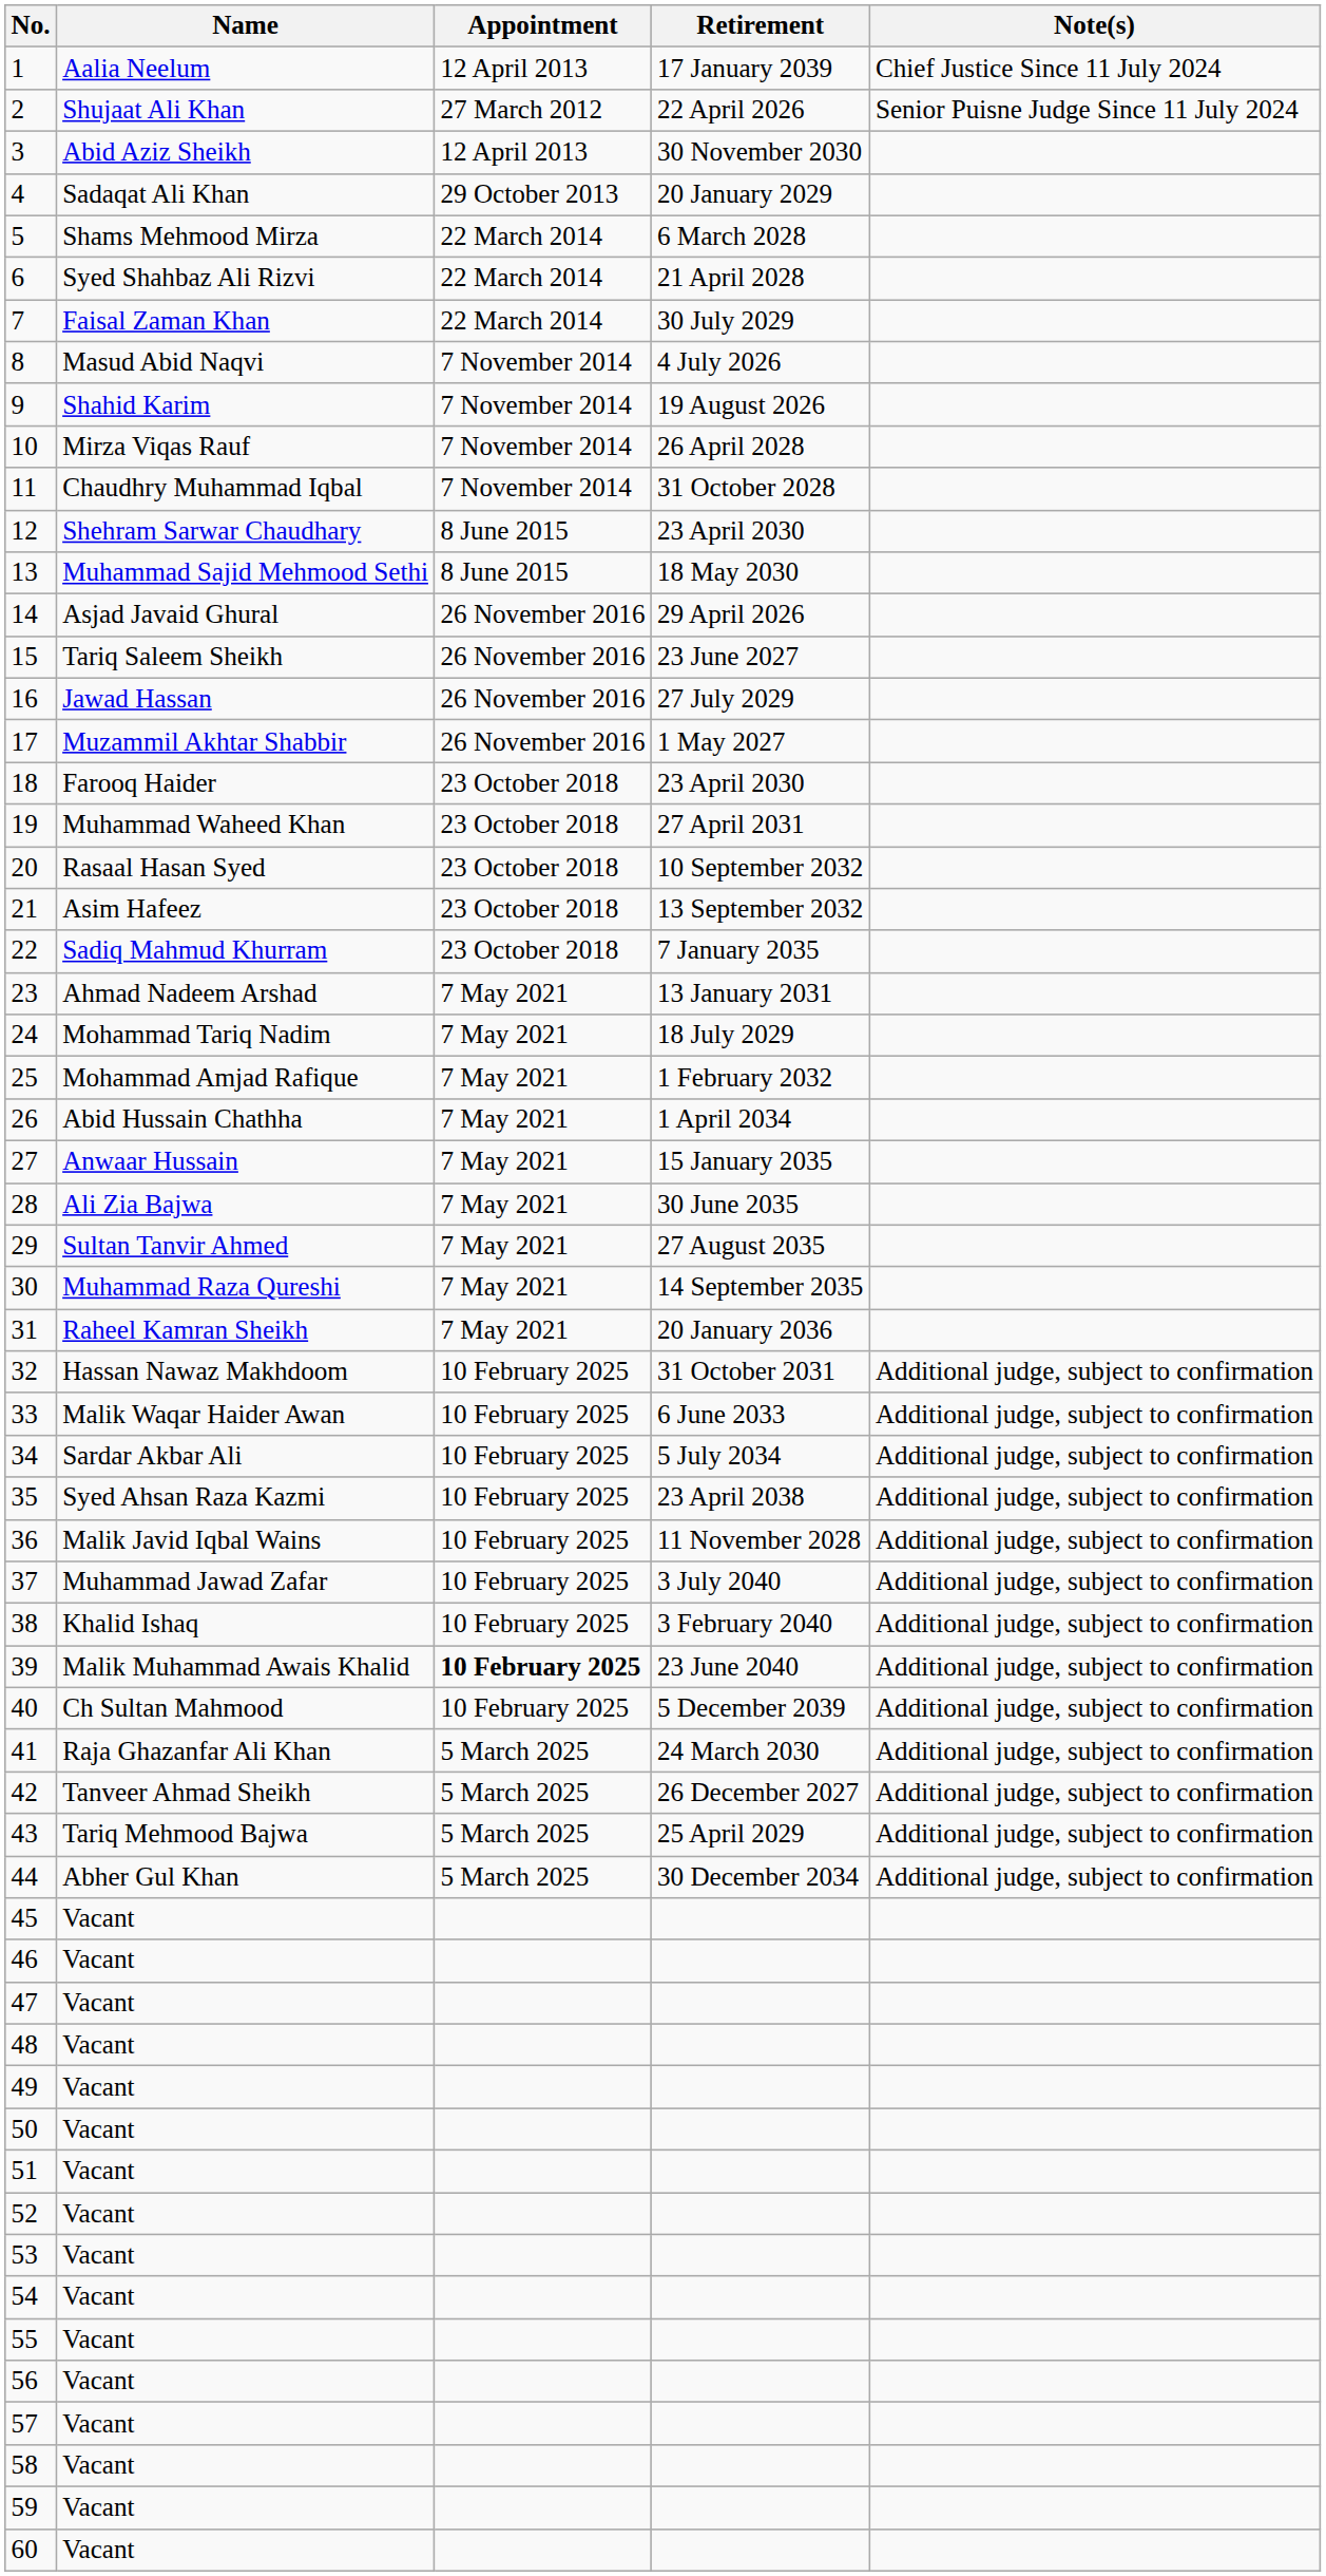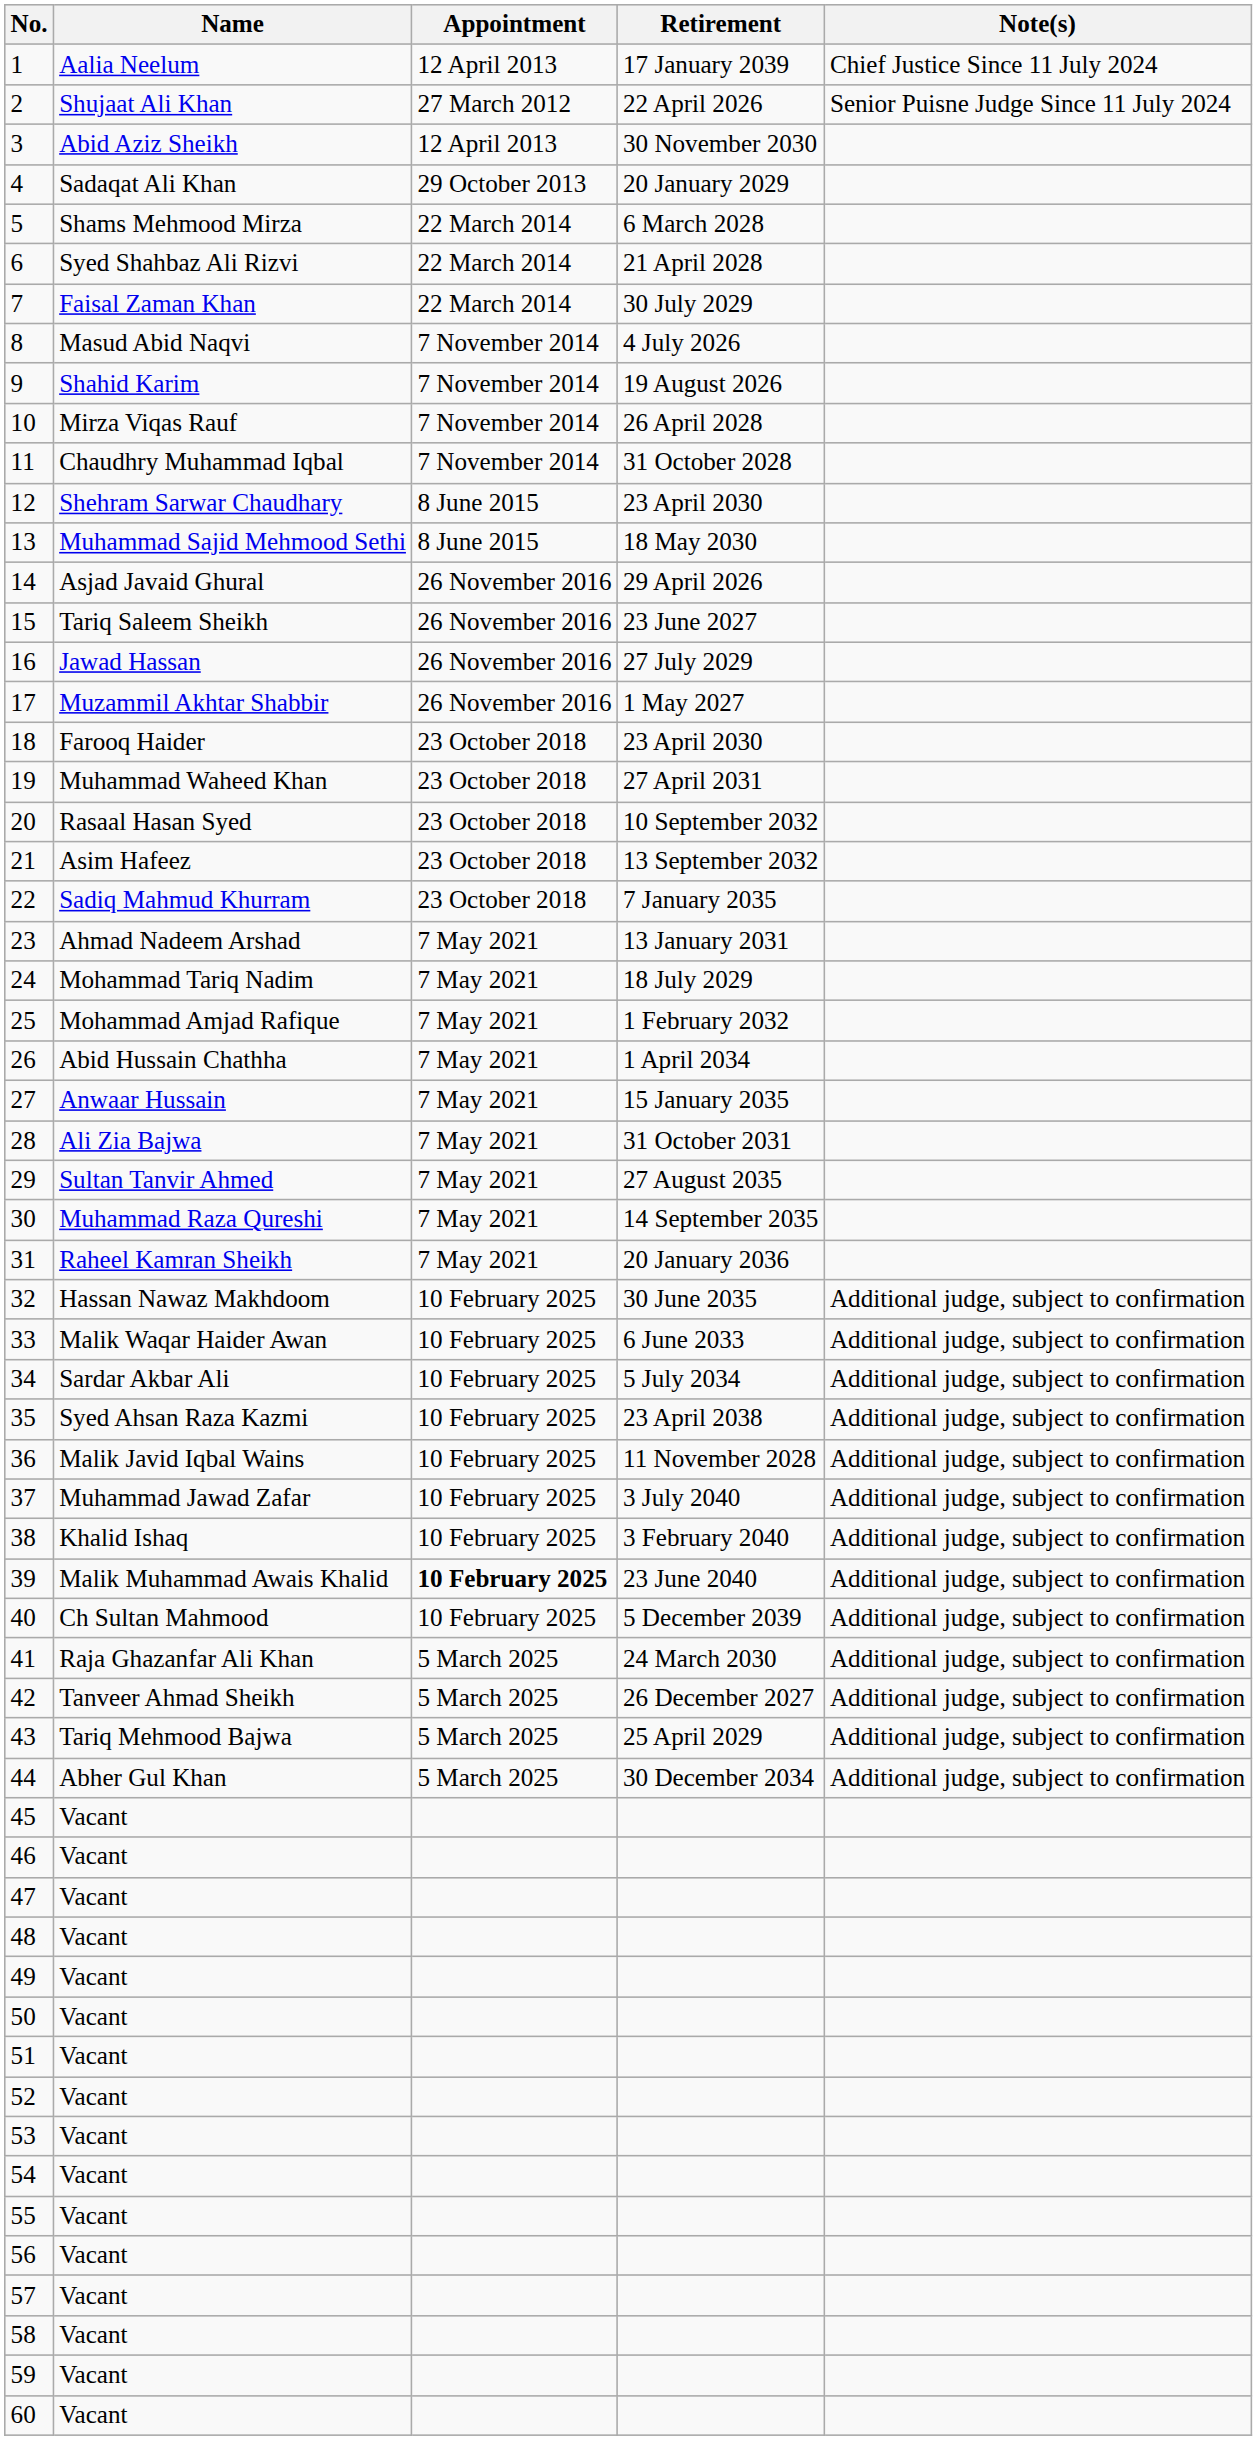 <table class="wikitable sortable">
 <tr>
 <th>No.</th>
 <th>Name</th>
 <th>Appointment</th>
 <th>Retirement</th>
 <th>Note(s)</th>
 </tr>
 <tr>
 <td>1</td>
 <td><a href='#'>Aalia Neelum</a></td>
 <td>12 April 2013</td>
 <td>17 January 2039</td>
 <td>Chief Justice Since 11 July 2024</td>
 </tr>
 <tr>
 <td>2</td>
 <td><a href='#'>Shujaat Ali Khan</a></td>
 <td>27 March 2012</td>
 <td>22 April 2026</td>
 <td>Senior Puisne Judge Since 11 July 2024</td>
 </tr>
 <tr>
 <td>3</td>
 <td><a href='#'>Abid Aziz Sheikh</a></td>
 <td>12 April 2013</td>
 <td>30 November 2030</td>
 <td></td>
 </tr>
 <tr>
 <td>4</td>
 <td>Sadaqat Ali Khan</td>
 <td>29 October 2013</td>
 <td>20 January 2029</td>
 <td></td>
 </tr>
 <tr>
 <td>5</td>
 <td>Shams Mehmood Mirza</td>
 <td>22 March 2014</td>
 <td>6 March 2028</td>
 <td></td>
 </tr>
 <tr>
 <td>6</td>
 <td>Syed Shahbaz Ali Rizvi</td>
 <td>22 March 2014</td>
 <td>21 April 2028</td>
 <td></td>
 </tr>
 <tr>
 <td>7</td>
 <td><a href='#'>Faisal Zaman Khan</a></td>
 <td>22 March 2014</td>
 <td>30 July 2029</td>
 <td></td>
 </tr>
 <tr>
 <td>8</td>
 <td>Masud Abid Naqvi</td>
 <td>7 November 2014</td>
 <td>4 July 2026</td>
 <td></td>
 </tr>
 <tr>
 <td>9</td>
 <td><a href='#'>Shahid Karim</a></td>
 <td>7 November 2014</td>
 <td>19 August 2026</td>
 <td></td>
 </tr>
 <tr>
 <td>10</td>
 <td>Mirza Viqas Rauf</td>
 <td>7 November 2014</td>
 <td>26 April 2028</td>
 <td></td>
 </tr>
 <tr>
 <td>11</td>
 <td>Chaudhry Muhammad Iqbal</td>
 <td>7 November 2014</td>
 <td>31 October 2028</td>
 <td></td>
 </tr>
 <tr>
 <td>12</td>
 <td><a href='#'>Shehram Sarwar Chaudhary</a></td>
 <td>8 June 2015</td>
 <td>23 April 2030</td>
 <td></td>
 </tr>
 <tr>
 <td>13</td>
 <td><a href='#'>Muhammad Sajid Mehmood Sethi</a></td>
 <td>8 June 2015</td>
 <td>18 May 2030</td>
 <td></td>
 </tr>
 <tr>
 <td>14</td>
 <td>Asjad Javaid Ghural</td>
 <td>26 November 2016</td>
 <td>29 April 2026</td>
 <td></td>
 </tr>
 <tr>
 <td>15</td>
 <td>Tariq Saleem Sheikh</td>
 <td>26 November 2016</td>
 <td>23 June 2027</td>
 <td></td>
 </tr>
 <tr>
 <td>16</td>
 <td><a href='#'>Jawad Hassan</a></td>
 <td>26 November 2016</td>
 <td>27 July 2029</td>
 <td></td>
 </tr>
 <tr>
 <td>17</td>
 <td><a href='#'>Muzammil Akhtar Shabbir</a></td>
 <td>26 November 2016</td>
 <td>1 May 2027</td>
 <td></td>
 </tr>
 <tr>
 <td>18</td>
 <td>Farooq Haider</td>
 <td>23 October 2018</td>
 <td>23 April 2030</td>
 <td></td>
 </tr>
 <tr>
 <td>19</td>
 <td>Muhammad Waheed Khan</td>
 <td>23 October 2018</td>
 <td>27 April 2031</td>
 <td></td>
 </tr>
 <tr>
 <td>20</td>
 <td>Rasaal Hasan Syed</td>
 <td>23 October 2018</td>
 <td>10 September 2032</td>
 <td></td>
 </tr>
 <tr>
 <td>21</td>
 <td>Asim Hafeez</td>
 <td>23 October 2018</td>
 <td>13 September 2032</td>
 <td></td>
 </tr>
 <tr>
 <td>22</td>
 <td><a href='#'>Sadiq Mahmud Khurram</a></td>
 <td>23 October 2018</td>
 <td>7 January 2035</td>
 <td></td>
 </tr>
 <tr>
 <td>23</td>
 <td>Ahmad Nadeem Arshad</td>
 <td>7 May 2021</td>
 <td>13 January 2031</td>
 <td></td>
 </tr>
 <tr>
 <td>24</td>
 <td>Mohammad Tariq Nadim</td>
 <td>7 May 2021</td>
 <td>18 July 2029</td>
 <td></td>
 </tr>
 <tr>
 <td>25</td>
 <td>Mohammad Amjad Rafique</td>
 <td>7 May 2021</td>
 <td>1 February 2032</td>
 <td></td>
 </tr>
 <tr>
 <td>26</td>
 <td>Abid Hussain Chathha</td>
 <td>7 May 2021</td>
 <td>1 April 2034</td>
 <td></td>
 </tr>
 <tr>
 <td>27</td>
 <td><a href='#'>Anwaar Hussain</a></td>
 <td>7 May 2021</td>
 <td>15 January 2035</td>
 <td></td>
 </tr>
 <tr>
 <td>28</td>
 <td><a href='#'>Ali Zia Bajwa</a></td>
 <td>7 May 2021</td>
-<td>30 June 2035</td>
+<td>31 October 2031</td>
 <td></td>
 </tr>
 <tr>
 <td>29</td>
 <td><a href='#'>Sultan Tanvir Ahmed</a></td>
 <td>7 May 2021</td>
 <td>27 August 2035</td>
 <td></td>
 </tr>
 <tr>
 <td>30</td>
 <td><a href='#'>Muhammad Raza Qureshi</a></td>
 <td>7 May 2021</td>
 <td>14 September 2035</td>
 <td></td>
 </tr>
 <tr>
 <td>31</td>
 <td><a href='#'>Raheel Kamran Sheikh</a></td>
 <td>7 May 2021</td>
 <td>20 January 2036</td>
 <td></td>
 </tr>
 <tr>
 <td>32</td>
 <td>Hassan Nawaz Makhdoom</td>
 <td>10 February 2025</td>
-<td>31 October 2031</td>
+<td>30 June 2035</td>
 <td>Additional judge, subject to confirmation</td>
 </tr>
 <tr>
 <td>33</td>
 <td>Malik Waqar Haider Awan</td>
 <td>10 February 2025</td>
 <td>6 June 2033</td>
 <td>Additional judge, subject to confirmation</td>
 </tr>
 <tr>
 <td>34</td>
 <td>Sardar Akbar Ali</td>
 <td>10 February 2025</td>
 <td>5 July 2034</td>
 <td>Additional judge, subject to confirmation</td>
 </tr>
 <tr>
 <td>35</td>
 <td>Syed Ahsan Raza Kazmi</td>
 <td>10 February 2025</td>
 <td>23 April 2038</td>
 <td>Additional judge, subject to confirmation</td>
 </tr>
 <tr>
 <td>36</td>
 <td>Malik Javid Iqbal Wains</td>
 <td>10 February 2025</td>
 <td>11 November 2028</td>
 <td>Additional judge, subject to confirmation</td>
 </tr>
 <tr>
 <td>37</td>
 <td>Muhammad Jawad Zafar</td>
 <td>10 February 2025</td>
 <td>3 July 2040</td>
 <td>Additional judge, subject to confirmation</td>
 </tr>
 <tr>
 <td>38</td>
 <td>Khalid Ishaq</td>
 <td>10 February 2025</td>
 <td>3 February 2040</td>
 <td>Additional judge, subject to confirmation</td>
 </tr>
 <tr>
 <td>39</td>
 <td>Malik Muhammad Awais Khalid</td>
 <td><strong>10 February 2025</strong></td>
 <td>23 June 2040</td>
 <td>Additional judge, subject to confirmation</td>
 </tr>
 <tr>
 <td>40</td>
 <td>Ch Sultan Mahmood</td>
 <td>10 February 2025</td>
 <td>5 December 2039</td>
 <td>Additional judge, subject to confirmation</td>
 </tr>
 <tr>
 <td>41</td>
 <td>Raja Ghazanfar Ali Khan</td>
 <td>5 March 2025</td>
 <td>24 March 2030</td>
 <td>Additional judge, subject to confirmation</td>
 </tr>
 <tr>
 <td>42</td>
 <td>Tanveer Ahmad Sheikh</td>
 <td>5 March 2025</td>
 <td>26 December 2027</td>
 <td>Additional judge, subject to confirmation</td>
 </tr>
 <tr>
 <td>43</td>
 <td>Tariq Mehmood Bajwa</td>
 <td>5 March 2025</td>
 <td>25 April 2029</td>
 <td>Additional judge, subject to confirmation</td>
 </tr>
 <tr>
 <td>44</td>
 <td>Abher Gul Khan</td>
 <td>5 March 2025</td>
 <td>30 December 2034</td>
 <td>Additional judge, subject to confirmation</td>
 </tr>
 <tr>
 <td>45</td>
 <td>Vacant</td>
 <td></td>
 <td></td>
 <td></td>
 </tr>
 <tr>
 <td>46</td>
 <td>Vacant</td>
 <td></td>
 <td></td>
 <td></td>
 </tr>
 <tr>
 <td>47</td>
 <td>Vacant</td>
 <td></td>
 <td></td>
 <td></td>
 </tr>
 <tr>
 <td>48</td>
 <td>Vacant</td>
 <td></td>
 <td></td>
 <td></td>
 </tr>
 <tr>
 <td>49</td>
 <td>Vacant</td>
 <td></td>
 <td></td>
 <td></td>
 </tr>
 <tr>
 <td>50</td>
 <td>Vacant</td>
 <td></td>
 <td></td>
 <td></td>
 </tr>
 <tr>
 <td>51</td>
 <td>Vacant</td>
 <td></td>
 <td></td>
 <td></td>
 </tr>
 <tr>
 <td>52</td>
 <td>Vacant</td>
 <td></td>
 <td></td>
 <td></td>
 </tr>
 <tr>
 <td>53</td>
 <td>Vacant</td>
 <td></td>
 <td></td>
 <td></td>
 </tr>
 <tr>
 <td>54</td>
 <td>Vacant</td>
 <td></td>
 <td></td>
 <td></td>
 </tr>
 <tr>
 <td>55</td>
 <td>Vacant</td>
 <td></td>
 <td></td>
 <td></td>
 </tr>
 <tr>
 <td>56</td>
 <td>Vacant</td>
 <td></td>
 <td></td>
 <td></td>
 </tr>
 <tr>
 <td>57</td>
 <td>Vacant</td>
 <td></td>
 <td></td>
 <td></td>
 </tr>
 <tr>
 <td>58</td>
 <td>Vacant</td>
 <td></td>
 <td></td>
 <td></td>
 </tr>
 <tr>
 <td>59</td>
 <td>Vacant</td>
 <td></td>
 <td></td>
 <td></td>
 </tr>
 <tr>
 <td>60</td>
 <td>Vacant</td>
 <td></td>
 <td></td>
 <td></td>
 </tr>
 </table>
